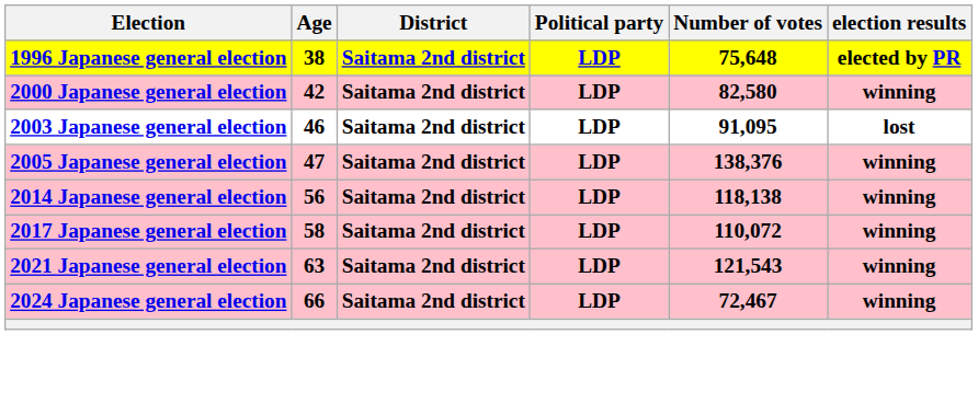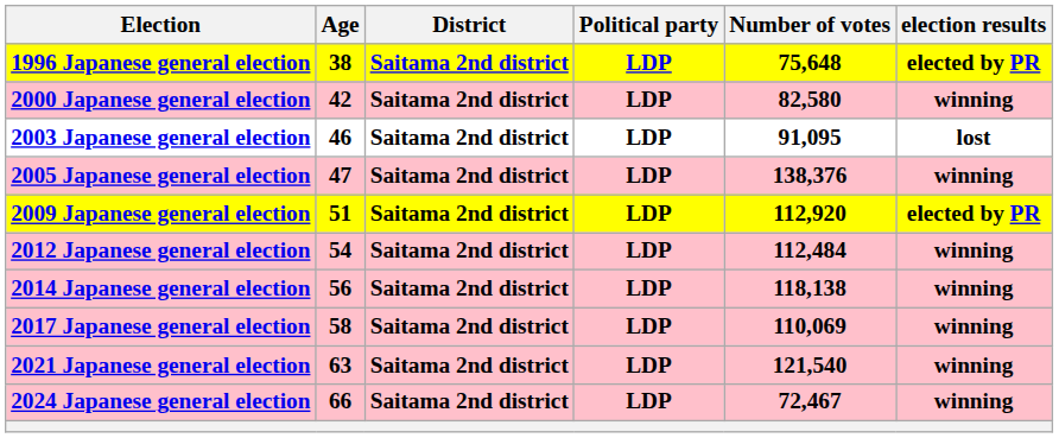 <table class="wikitable" style="text-align:center; font-size:90%">
 <tr>
 <th>Election</th>
 <th>Age</th>
 <th>District</th>
 <th>Political party</th>
 <th>Number of votes</th>
 <th>election results</th>
 </tr>
 <tr>
 <td style="background:Yellow;"><strong><a href='#'>1996 Japanese general election</a></strong></td>
 <td style="background:Yellow;"><strong>38</strong></td>
 <td style="background:Yellow;"><strong><a href='#'>Saitama 2nd district</a></strong></td>
 <td style="background:Yellow;"><strong><a href='#'>LDP</a></strong></td>
 <td style="background:Yellow;"><strong>75,648</strong></td>
 <td style="background:Yellow;"><strong>elected by <a href='#'>PR</a></strong></td>
 </tr>
 <tr>
 <td style="background:Pink;"><strong><a href='#'>2000 Japanese general election</a></strong></td>
 <td style="background:Pink;"><strong>42</strong></td>
 <td style="background:Pink;"><strong>Saitama 2nd district</strong></td>
 <td style="background:Pink;"><strong>LDP</strong></td>
 <td style="background:Pink;"><strong>82,580</strong></td>
 <td style="background:Pink;"><strong>winning</strong></td>
 </tr>
 <tr>
 <td style="background:white;"><strong><a href='#'>2003 Japanese general election</a></strong></td>
 <td style="background:white;"><strong>46</strong></td>
 <td style="background:white;"><strong>Saitama 2nd district</strong></td>
 <td style="background:white;"><strong>LDP</strong></td>
 <td style="background:white;"><strong>91,095</strong></td>
 <td style="background:white;"><strong>lost</strong></td>
 </tr>
 <tr>
 <td style="background:Pink;"><strong><a href='#'>2005 Japanese general election</a></strong></td>
 <td style="background:Pink;"><strong>47</strong></td>
 <td style="background:Pink;"><strong>Saitama 2nd district</strong></td>
 <td style="background:Pink;"><strong>LDP</strong></td>
 <td style="background:Pink;"><strong>138,376</strong></td>
 <td style="background:Pink;"><strong>winning</strong></td>
 </tr>
 <tr>
+<td style="background:Yellow;"><strong><a href='#'>2009 Japanese general election</a></strong></td>
+<td style="background:Yellow;"><strong>51</strong></td>
+<td style="background:Yellow;"><strong>Saitama 2nd district</strong></td>
+<td style="background:Yellow;"><strong>LDP</strong></td>
+<td style="background:Yellow;"><strong>112,920</strong></td>
+<td style="background:Yellow;"><strong>elected by <a href='#'>PR</a></strong></td>
+</tr>
+<tr>
+<td style="background:Pink;"><strong><a href='#'>2012 Japanese general election</a></strong></td>
+<td style="background:Pink;"><strong>54</strong></td>
+<td style="background:Pink;"><strong>Saitama 2nd district</strong></td>
+<td style="background:Pink;"><strong>LDP</strong></td>
+<td style="background:Pink;"><strong>112,484</strong></td>
+<td style="background:Pink;"><strong>winning</strong></td>
+</tr>
+<tr>
 <td style="background:Pink;"><strong><a href='#'>2014 Japanese general election</a></strong></td>
 <td style="background:Pink;"><strong>56</strong></td>
 <td style="background:Pink;"><strong>Saitama 2nd district</strong></td>
 <td style="background:Pink;"><strong>LDP</strong></td>
 <td style="background:Pink;"><strong>118,138</strong></td>
 <td style="background:Pink;"><strong>winning</strong></td>
 </tr>
 <tr>
 <td style="background:Pink;"><strong><a href='#'>2017 Japanese general election</a></strong></td>
 <td style="background:Pink;"><strong>58</strong></td>
 <td style="background:Pink;"><strong>Saitama 2nd district</strong></td>
 <td style="background:Pink;"><strong>LDP</strong></td>
-<td style="background:Pink;"><strong>110,072</strong></td>
+<td style="background:Pink;"><strong>110,069</strong></td>
 <td style="background:Pink;"><strong>winning</strong></td>
 </tr>
 <tr>
 <td style="background:Pink;"><strong><a href='#'>2021 Japanese general election</a></strong></td>
 <td style="background:Pink;"><strong>63</strong></td>
 <td style="background:Pink;"><strong>Saitama 2nd district</strong></td>
 <td style="background:Pink;"><strong>LDP</strong></td>
-<td style="background:Pink;"><strong>121,543</strong></td>
+<td style="background:Pink;"><strong>121,540</strong></td>
 <td style="background:Pink;"><strong>winning</strong></td>
 </tr>
 <tr>
 <td style="background:Pink;"><strong><a href='#'>2024 Japanese general election</a> </strong></td>
 <td style="background:Pink;"><strong>66</strong></td>
 <td style="background:Pink;"><strong>Saitama 2nd district</strong></td>
 <td style="background:Pink;"><strong>LDP</strong></td>
 <td style="background:Pink;"><strong>72,467</strong></td>
 <td style="background:Pink;"><strong>winning</strong></td>
 </tr>
 <tr>
 <th colspan="6"></th>
 </tr>
 </table>
